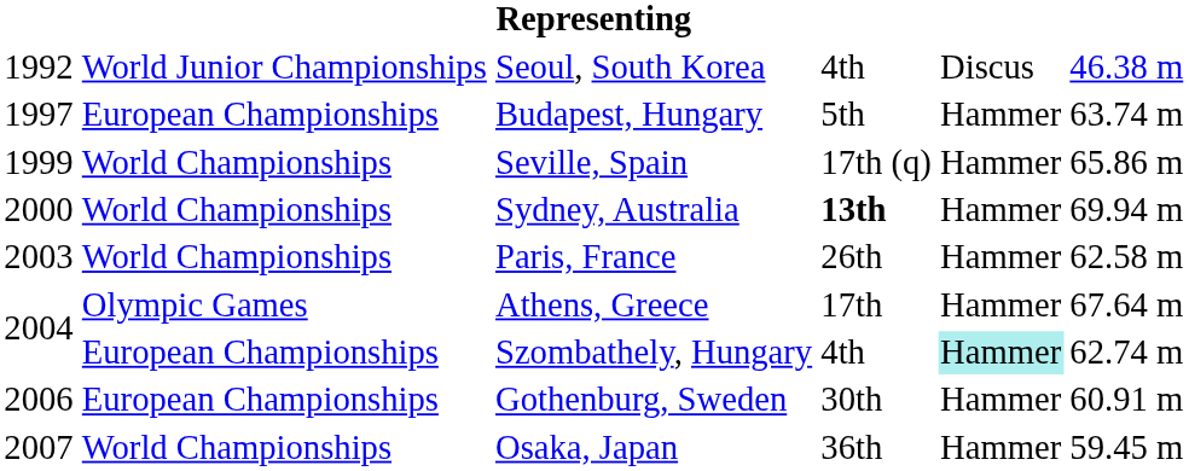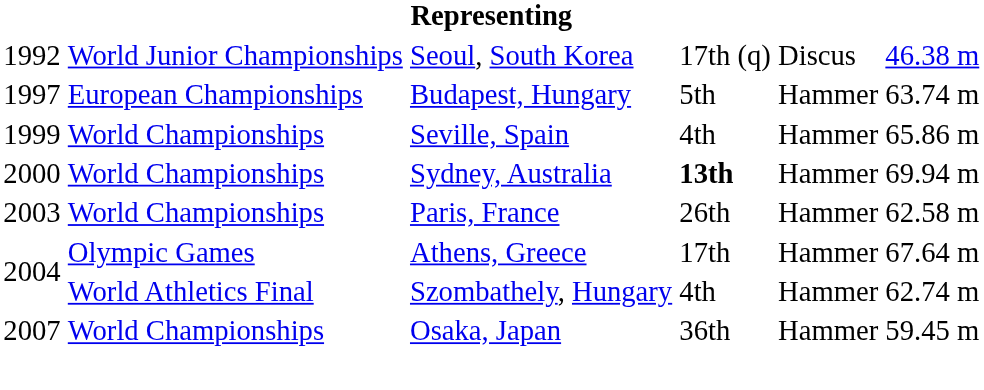 <table>
 <tr>
 <th colspan="6">Representing </th>
 </tr>
 <tr>
 <td>1992</td>
 <td><a href='#'>World Junior Championships</a></td>
 <td><a href='#'>Seoul</a>, <a href='#'>South Korea</a></td>
-<td>4th</td>
+<td>17th (q)</td>
 <td>Discus</td>
 <td><a href='#'>46.38 m</a></td>
 </tr>
 <tr>
 <td>1997</td>
 <td><a href='#'>European Championships</a></td>
 <td><a href='#'>Budapest, Hungary</a></td>
 <td>5th</td>
 <td>Hammer</td>
 <td>63.74 m</td>
 </tr>
 <tr>
 <td>1999</td>
 <td><a href='#'>World Championships</a></td>
 <td><a href='#'>Seville, Spain</a></td>
-<td>17th (q)</td>
+<td>4th</td>
 <td>Hammer</td>
 <td>65.86 m</td>
 </tr>
 <tr>
 <td>2000</td>
 <td><a href='#'>World Championships</a></td>
 <td><a href='#'>Sydney, Australia</a></td>
 <td><strong>13th</strong></td>
 <td>Hammer</td>
 <td>69.94 m</td>
 </tr>
 <tr>
 <td>2003</td>
 <td><a href='#'>World Championships</a></td>
 <td><a href='#'>Paris, France</a></td>
 <td>26th</td>
 <td>Hammer</td>
 <td>62.58 m</td>
 </tr>
 <tr>
 <td rowspan=2>2004</td>
 <td><a href='#'>Olympic Games</a></td>
 <td><a href='#'>Athens, Greece</a></td>
 <td>17th</td>
 <td>Hammer</td>
 <td>67.64 m</td>
 </tr>
 <tr>
-<td><a href='#'>European Championships</a></td>
+<td><a href='#'>World Athletics Final</a></td>
 <td><a href='#'>Szombathely</a>, <a href='#'>Hungary</a></td>
 <td>4th</td>
-<td style="background: paleturquoise;">Hammer</td>
+<td>Hammer</td>
 <td>62.74 m</td>
-</tr>
-<tr>
-<td>2006</td>
-<td><a href='#'>European Championships</a></td>
-<td><a href='#'>Gothenburg, Sweden</a></td>
-<td>30th</td>
-<td>Hammer</td>
-<td>60.91 m</td>
 </tr>
 <tr>
 <td>2007</td>
 <td><a href='#'>World Championships</a></td>
 <td><a href='#'>Osaka, Japan</a></td>
 <td>36th</td>
 <td>Hammer</td>
 <td>59.45 m</td>
 </tr>
 </table>
